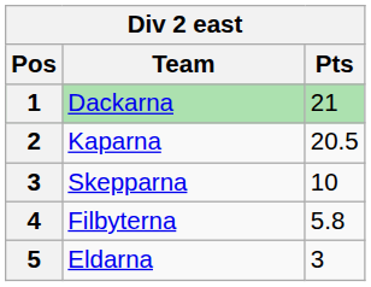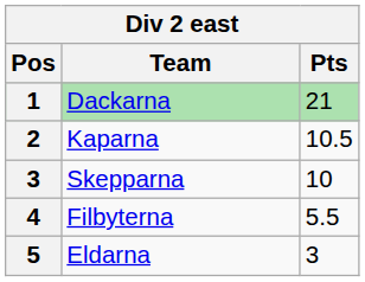 <table class="wikitable">
 <tr>
 <th colspan="3">Div 2 east</th>
 </tr>
 <tr>
 <th width=20>Pos</th>
 <th width=150>Team</th>
 <th width=30>Pts</th>
 </tr>
 <tr style="background:#ACE1AF;">
 <th>1</th>
 <td><a href='#'>Dackarna</a></td>
 <td>21</td>
 </tr>
 <tr>
 <th>2</th>
 <td><a href='#'>Kaparna</a></td>
-<td>20.5</td>
+<td>10.5</td>
 </tr>
 <tr>
 <th>3</th>
 <td><a href='#'>Skepparna</a></td>
 <td>10</td>
 </tr>
 <tr>
 <th>4</th>
 <td><a href='#'>Filbyterna</a></td>
-<td>5.8</td>
+<td>5.5</td>
 </tr>
 <tr>
 <th>5</th>
 <td><a href='#'>Eldarna</a></td>
 <td>3</td>
 </tr>
 </table>
